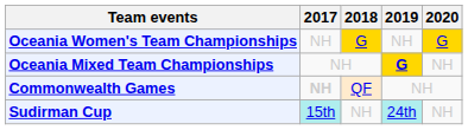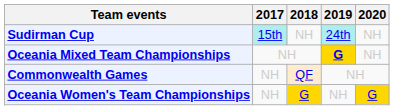 <table class="wikitable" style="font-size: 90%; text-align:center">
 <tr>
 <th>Team events</th>
 <th>2017</th>
 <th>2018</th>
 <th>2019</th>
 <th>2020</th>
 </tr>
 <tr>
-<td bgcolor="#ECF2FF"; align="left"><strong><a href='#'>Oceania Women's Team Championships</a></strong></td>
+<td bgcolor="#ECF2FF"; align="left"><strong><a href='#'>Sudirman Cup</a></strong></td>
+<td bgcolor=AFEEEE><a href='#'>15th</a></td>
 <td style=color:#ccc>NH</td>
-<td bgcolor=gold><a href='#'>G</a></td>
+<td bgcolor=AFEEEE><a href='#'>24th</a></td>
 <td style=color:#ccc>NH</td>
-<td bgcolor=gold><a href='#'>G</a></td>
 </tr>
 <tr>
 <td bgcolor="#ECF2FF"; align="left"><strong><a href='#'>Oceania Mixed Team Championships</a></strong></td>
 <td colspan="2" style=color:#ccc>NH</td>
 <td bgcolor=gold><strong><a href='#'>G</a></strong></td>
 <td style=color:#ccc>NH</td>
 </tr>
 <tr>
 <td bgcolor="#ECF2FF"; align="left"><strong><a href='#'>Commonwealth Games</a></strong></td>
-<td style=color:#ccc><strong>NH</strong></td>
+<td style=color:#ccc>NH</td>
 <td bgcolor=FFEBCD><a href='#'>QF</a></td>
 <td colspan="2" style=color:#ccc>NH</td>
 </tr>
 <tr>
-<td bgcolor="#ECF2FF"; align="left"><strong><a href='#'>Sudirman Cup</a></strong></td>
-<td bgcolor=AFEEEE><a href='#'>15th</a></td>
+<td bgcolor="#ECF2FF"; align="left"><strong><a href='#'>Oceania Women's Team Championships</a></strong></td>
 <td style=color:#ccc>NH</td>
-<td bgcolor=AFEEEE><a href='#'>24th</a></td>
+<td bgcolor=gold><a href='#'>G</a></td>
 <td style=color:#ccc>NH</td>
+<td bgcolor=gold><a href='#'>G</a></td>
 </tr>
 </table>
